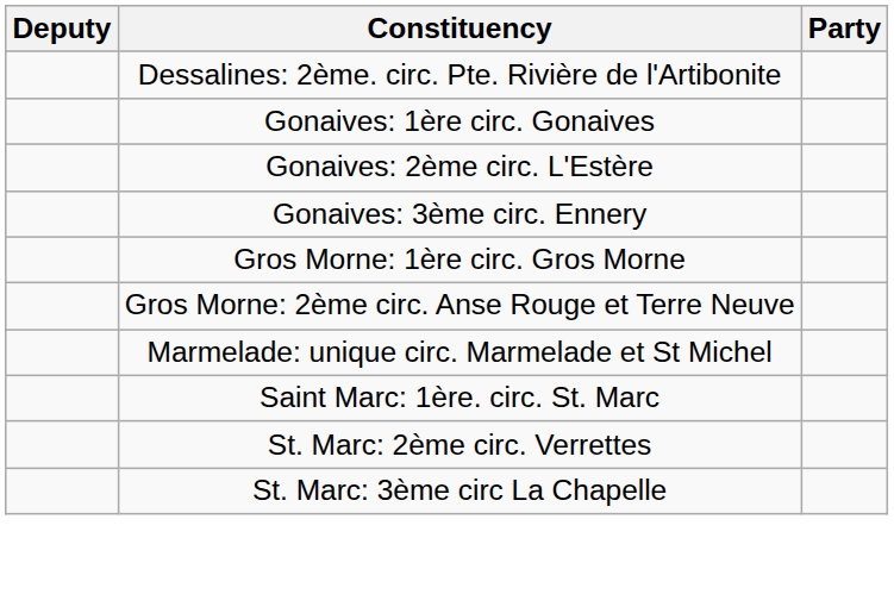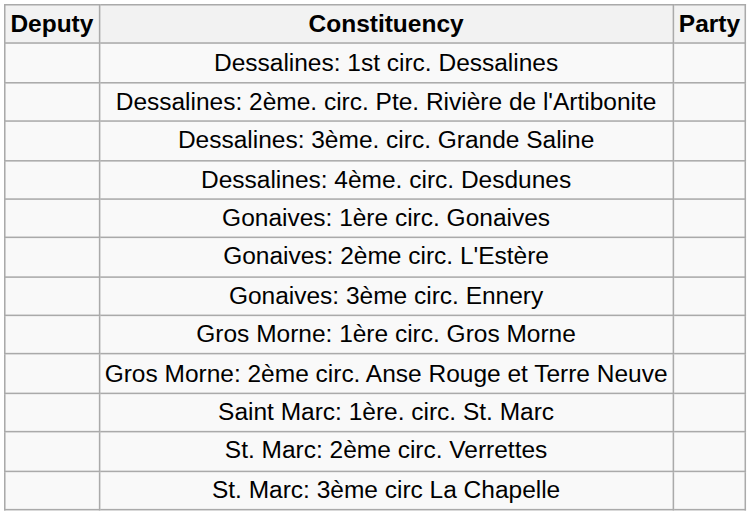 <table class="wikitable" style="text-align:center;">
 <tr>
 <th>Deputy</th>
 <th>Constituency</th>
 <th>Party</th>
 </tr>
 <tr>
 <td></td>
+<td>Dessalines: 1st circ. Dessalines</td>
+<td></td>
+</tr>
+<tr>
+<td></td>
 <td>Dessalines: 2ème. circ. Pte. Rivière de l'Artibonite</td>
+<td></td>
+</tr>
+<tr>
+<td></td>
+<td>Dessalines: 3ème. circ. Grande Saline</td>
+<td></td>
+</tr>
+<tr>
+<td></td>
+<td>Dessalines: 4ème. circ. Desdunes</td>
 <td></td>
 </tr>
 <tr>
 <td></td>
 <td>Gonaives: 1ère circ. Gonaives</td>
 <td></td>
 </tr>
 <tr>
 <td></td>
 <td>Gonaives: 2ème circ. L'Estère</td>
 <td></td>
 </tr>
 <tr>
 <td></td>
 <td>Gonaives: 3ème circ. Ennery</td>
 <td></td>
 </tr>
 <tr>
 <td></td>
 <td>Gros Morne: 1ère circ. Gros Morne</td>
 <td></td>
 </tr>
 <tr>
 <td></td>
 <td>Gros Morne: 2ème circ. Anse Rouge et Terre Neuve</td>
 <td></td>
 </tr>
 <tr>
 <td></td>
-<td>Marmelade: unique circ. Marmelade et St Michel</td>
-<td></td>
-</tr>
-<tr>
-<td></td>
 <td>Saint Marc: 1ère. circ. St. Marc</td>
 <td></td>
 </tr>
 <tr>
 <td></td>
 <td>St. Marc: 2ème circ. Verrettes</td>
 <td></td>
 </tr>
 <tr>
 <td></td>
 <td>St. Marc: 3ème circ La Chapelle</td>
 <td></td>
 </tr>
 </table>
